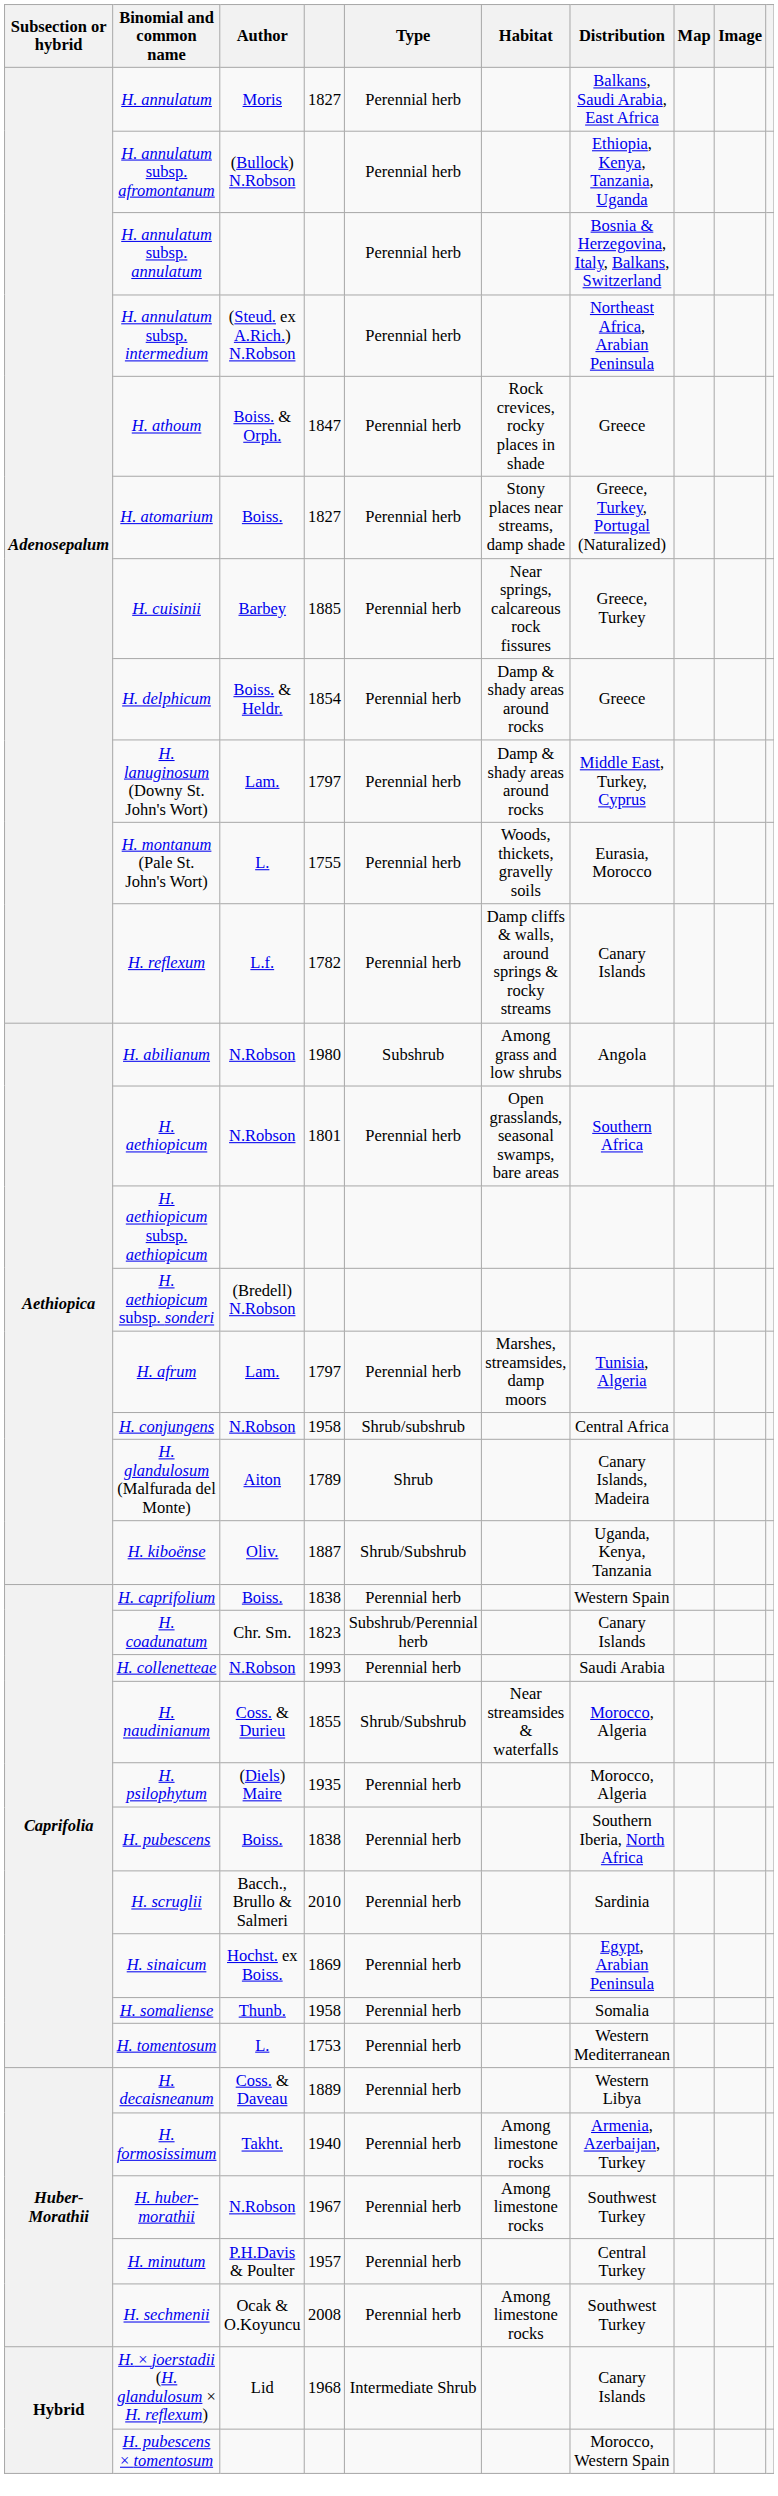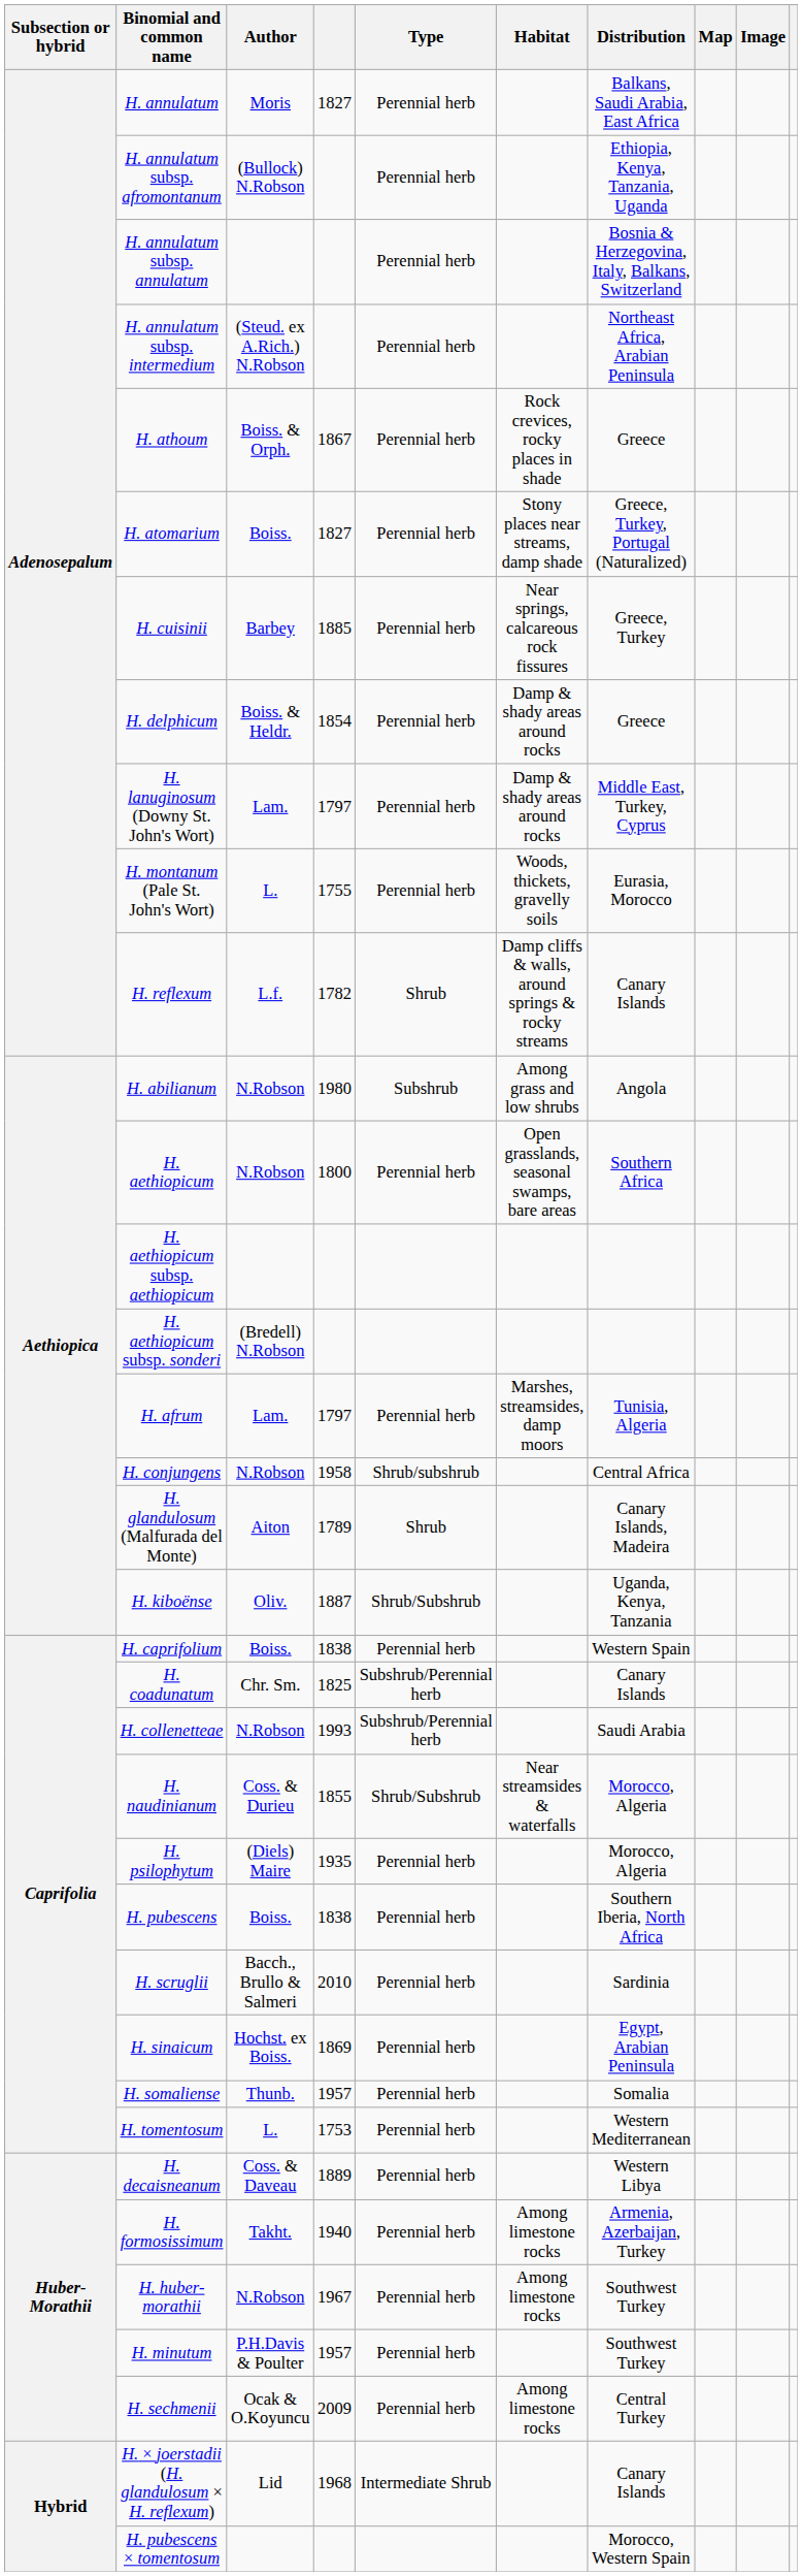 <table class="wikitable sortable" style="text-align:center;">
 <tr>
 <th scope="col">Subsection or hybrid</th>
 <th scope="col">Binomial and common name</th>
 <th scope="col">Author</th>
 <th scope="col"></th>
 <th width="1%" scope="col">Type</th>
 <th scope="col">Habitat</th>
 <th scope="col">Distribution</th>
 <th scope="col" class="unsortable">Map</th>
 <th scope="col" class="unsortable">Image</th>
 <th width="1%" scope="col" class="unsortable"></th>
 </tr>
 <tr>
 <th scope="row" rowspan="11"><em>Adenosepalum</em></th>
 <td><em><a href='#'>H. annulatum</a></em></td>
 <td><a href='#'>Moris</a></td>
 <td>1827</td>
 <td>Perennial herb</td>
 <td></td>
 <td><a href='#'>Balkans</a>, <a href='#'>Saudi Arabia</a>, <a href='#'>East Africa</a></td>
 <td></td>
 <td></td>
 <td></td>
 </tr>
 <tr>
 <td><a href='#'><em>H. annulatum</em> subsp. <em>afromontanum</em></a></td>
 <td>(<a href='#'>Bullock</a>) <a href='#'>N.Robson</a></td>
 <td></td>
 <td>Perennial herb</td>
 <td></td>
 <td><a href='#'>Ethiopia</a>, <a href='#'>Kenya</a>, <a href='#'>Tanzania</a>, <a href='#'>Uganda</a></td>
 <td></td>
 <td></td>
 <td></td>
 </tr>
 <tr>
 <td><a href='#'><em>H. annulatum</em> subsp. <em>annulatum</em></a></td>
 <td></td>
 <td></td>
 <td>Perennial herb</td>
 <td></td>
 <td><a href='#'>Bosnia & Herzegovina</a>, <a href='#'>Italy</a>, <a href='#'>Balkans</a>,  <a href='#'>Switzerland</a></td>
 <td></td>
 <td></td>
 <td></td>
 </tr>
 <tr>
 <td><a href='#'><em>H. annulatum</em> subsp. <em>intermedium</em></a></td>
 <td>(<a href='#'>Steud.</a> ex <a href='#'>A.Rich.</a>) <a href='#'>N.Robson</a></td>
 <td></td>
 <td>Perennial herb</td>
 <td></td>
 <td><a href='#'>Northeast Africa</a>, <a href='#'>Arabian Peninsula</a></td>
 <td></td>
 <td></td>
 <td></td>
 </tr>
 <tr>
 <td><em><a href='#'>H. athoum</a></em></td>
 <td><a href='#'>Boiss.</a> & <a href='#'>Orph.</a></td>
-<td>1847</td>
+<td>1867</td>
 <td>Perennial herb</td>
 <td>Rock crevices, rocky places in shade</td>
 <td>Greece</td>
 <td></td>
 <td></td>
 <td></td>
 </tr>
 <tr>
 <td><a href='#'><em>H. atomarium</em></a></td>
 <td><a href='#'>Boiss.</a></td>
 <td>1827</td>
 <td>Perennial herb</td>
 <td>Stony places near streams, damp shade</td>
 <td>Greece, <a href='#'>Turkey</a>, <a href='#'>Portugal</a> (Naturalized)</td>
 <td></td>
 <td></td>
 <td></td>
 </tr>
 <tr>
 <td><a href='#'><em>H. cuisinii</em></a></td>
 <td><a href='#'>Barbey</a></td>
 <td>1885</td>
 <td>Perennial herb</td>
 <td>Near springs, calcareous rock fissures</td>
 <td>Greece, Turkey</td>
 <td></td>
 <td></td>
 <td></td>
 </tr>
 <tr>
 <td><a href='#'><em>H. delphicum</em></a></td>
 <td><a href='#'>Boiss.</a> & <a href='#'>Heldr.</a></td>
 <td>1854</td>
 <td>Perennial herb</td>
 <td>Damp & shady areas around rocks</td>
 <td>Greece</td>
 <td></td>
 <td></td>
 <td></td>
 </tr>
 <tr>
 <td><em><a href='#'>H. lanuginosum</a></em> (Downy St. John's Wort)</td>
 <td><a href='#'>Lam.</a></td>
 <td>1797</td>
 <td>Perennial herb</td>
 <td>Damp & shady areas around rocks</td>
 <td><a href='#'>Middle East</a>, Turkey, <a href='#'>Cyprus</a></td>
 <td></td>
 <td></td>
 <td></td>
 </tr>
 <tr>
 <td><em><a href='#'>H. montanum</a></em> (Pale St. John's Wort)</td>
 <td><a href='#'>L.</a></td>
 <td>1755</td>
 <td>Perennial herb</td>
 <td>Woods, thickets, gravelly soils</td>
 <td>Eurasia, Morocco</td>
 <td></td>
 <td></td>
 <td></td>
 </tr>
 <tr>
 <td><a href='#'><em>H. reflexum</em></a></td>
 <td><a href='#'>L.f.</a></td>
 <td>1782</td>
-<td>Perennial herb</td>
+<td>Shrub</td>
 <td>Damp cliffs & walls, around springs & rocky streams</td>
 <td>Canary Islands</td>
 <td></td>
 <td></td>
 <td></td>
 </tr>
 <tr>
 <th scope="row" rowspan="8"><em>Aethiopica</em></th>
 <td><em><a href='#'>H. abilianum</a></em></td>
 <td><a href='#'>N.Robson</a></td>
 <td>1980</td>
 <td>Subshrub</td>
 <td>Among grass and low shrubs</td>
 <td>Angola</td>
 <td></td>
 <td></td>
 <td></td>
 </tr>
 <tr>
 <td><em><a href='#'>H. aethiopicum</a></em></td>
 <td><a href='#'>N.Robson</a></td>
-<td>1801</td>
+<td>1800</td>
 <td>Perennial herb</td>
 <td>Open grasslands, seasonal swamps, bare areas</td>
 <td><a href='#'>Southern Africa</a></td>
 <td></td>
 <td></td>
 <td></td>
 </tr>
 <tr>
 <td><a href='#'><em>H. aethiopicum</em> subsp. <em>aethiopicum</em></a></td>
 <td></td>
 <td></td>
 <td></td>
 <td></td>
 <td></td>
 <td></td>
 <td></td>
 <td></td>
 </tr>
 <tr>
 <td><a href='#'><em>H. aethiopicum</em> subsp. <em>sonderi</em></a></td>
 <td>(Bredell) <a href='#'>N.Robson</a></td>
 <td></td>
 <td></td>
 <td></td>
 <td></td>
 <td></td>
 <td></td>
 <td></td>
 </tr>
 <tr>
 <td><a href='#'><em>H. afrum</em></a></td>
 <td><a href='#'>Lam.</a></td>
 <td>1797</td>
 <td>Perennial herb</td>
 <td>Marshes, streamsides, damp moors</td>
 <td><a href='#'>Tunisia</a>, <a href='#'>Algeria</a></td>
 <td></td>
 <td></td>
 <td></td>
 </tr>
 <tr>
 <td><em><a href='#'>H. conjungens</a></em></td>
 <td><a href='#'>N.Robson</a></td>
 <td>1958</td>
 <td>Shrub/subshrub</td>
 <td></td>
 <td>Central Africa</td>
 <td></td>
 <td></td>
 <td></td>
 </tr>
 <tr>
 <td><a href='#'><em>H. glandulosum</em></a> (Malfurada del Monte)</td>
 <td><a href='#'>Aiton</a></td>
 <td>1789</td>
 <td>Shrub</td>
 <td></td>
 <td>Canary Islands, Madeira</td>
 <td></td>
 <td></td>
 <td></td>
 </tr>
 <tr>
 <td><em><a href='#'>H. kiboënse</a></em></td>
 <td><a href='#'>Oliv.</a></td>
 <td>1887</td>
 <td>Shrub/Subshrub</td>
 <td></td>
 <td>Uganda, Kenya, Tanzania</td>
 <td></td>
 <td></td>
 <td></td>
 </tr>
 <tr>
 <th scope="row" rowspan="10"><em>Caprifolia</em></th>
 <td><a href='#'><em>H. caprifolium</em></a></td>
 <td><a href='#'>Boiss.</a></td>
 <td>1838</td>
 <td>Perennial herb</td>
 <td></td>
 <td>Western Spain</td>
 <td></td>
 <td></td>
 <td></td>
 </tr>
 <tr>
 <td><a href='#'><em>H. coadunatum</em></a></td>
 <td>Chr. Sm.</td>
-<td>1823</td>
+<td>1825</td>
 <td>Subshrub/Perennial herb</td>
 <td></td>
 <td>Canary Islands</td>
 <td></td>
 <td></td>
 <td></td>
 </tr>
 <tr>
 <td><a href='#'><em>H. collenetteae</em></a></td>
 <td><a href='#'>N.Robson</a></td>
 <td>1993</td>
-<td>Perennial herb</td>
+<td>Subshrub/Perennial herb</td>
 <td></td>
 <td>Saudi Arabia</td>
 <td></td>
 <td></td>
 <td></td>
 </tr>
 <tr>
 <td><em><a href='#'>H. naudinianum</a></em></td>
 <td><a href='#'>Coss.</a> & <a href='#'>Durieu</a></td>
 <td>1855</td>
 <td>Shrub/Subshrub</td>
 <td>Near streamsides & waterfalls</td>
 <td><a href='#'>Morocco</a>, Algeria</td>
 <td></td>
 <td></td>
 <td></td>
 </tr>
 <tr>
 <td><a href='#'><em>H. psilophytum</em></a></td>
 <td>(<a href='#'>Diels</a>) <a href='#'>Maire</a></td>
 <td>1935</td>
 <td>Perennial herb</td>
 <td></td>
 <td>Morocco, Algeria</td>
 <td></td>
 <td></td>
 <td></td>
 </tr>
 <tr>
 <td><em><a href='#'>H. pubescens</a></em></td>
 <td><a href='#'>Boiss.</a></td>
 <td>1838</td>
 <td>Perennial herb</td>
 <td></td>
 <td>Southern Iberia, <a href='#'>North Africa</a></td>
 <td></td>
 <td></td>
 <td></td>
 </tr>
 <tr>
 <td><a href='#'><em>H. scruglii</em></a></td>
 <td>Bacch., Brullo & Salmeri</td>
 <td>2010</td>
 <td>Perennial herb</td>
 <td></td>
 <td>Sardinia</td>
 <td></td>
 <td></td>
 <td></td>
 </tr>
 <tr>
 <td><em><a href='#'>H. sinaicum</a></em></td>
 <td><a href='#'>Hochst.</a> ex <a href='#'>Boiss.</a></td>
 <td>1869</td>
 <td>Perennial herb</td>
 <td></td>
 <td><a href='#'>Egypt</a>, <a href='#'>Arabian Peninsula</a></td>
 <td></td>
 <td></td>
 <td></td>
 </tr>
 <tr>
 <td><a href='#'><em>H. somaliense</em></a></td>
 <td><a href='#'>Thunb.</a></td>
-<td>1958</td>
+<td>1957</td>
 <td>Perennial herb</td>
 <td></td>
 <td>Somalia</td>
 <td></td>
 <td></td>
 <td></td>
 </tr>
 <tr>
 <td><em><a href='#'>H. tomentosum</a></em></td>
 <td><a href='#'>L.</a></td>
 <td>1753</td>
 <td>Perennial herb</td>
 <td></td>
 <td>Western Mediterranean</td>
 <td></td>
 <td></td>
 <td></td>
 </tr>
 <tr>
 <th scope="row" rowspan="5"><em>Huber-Morathii</em></th>
 <td><em><a href='#'>H. decaisneanum</a></em></td>
 <td><a href='#'>Coss.</a> & <a href='#'>Daveau</a></td>
 <td>1889</td>
 <td>Perennial herb</td>
 <td></td>
 <td>Western Libya</td>
 <td></td>
 <td></td>
 <td></td>
 </tr>
 <tr>
 <td><em><a href='#'>H. formosissimum</a></em></td>
 <td><a href='#'>Takht.</a></td>
 <td>1940</td>
 <td>Perennial herb</td>
 <td>Among limestone rocks</td>
 <td><a href='#'>Armenia</a>, <a href='#'>Azerbaijan</a>, Turkey</td>
 <td></td>
 <td></td>
 <td></td>
 </tr>
 <tr>
 <td><em><a href='#'>H. huber-morathii</a></em></td>
 <td><a href='#'>N.Robson</a></td>
 <td>1967</td>
 <td>Perennial herb</td>
 <td>Among limestone rocks</td>
 <td>Southwest Turkey</td>
 <td></td>
 <td></td>
 <td></td>
 </tr>
 <tr>
 <td><em><a href='#'>H. minutum</a></em></td>
 <td><a href='#'>P.H.Davis</a> & Poulter</td>
 <td>1957</td>
 <td>Perennial herb</td>
 <td></td>
-<td>Central Turkey</td>
+<td>Southwest Turkey</td>
 <td></td>
 <td></td>
 <td></td>
 </tr>
 <tr>
 <td><em><a href='#'>H. sechmenii</a></em></td>
 <td>Ocak & O.Koyuncu</td>
-<td>2008</td>
+<td>2009</td>
 <td>Perennial herb</td>
 <td>Among limestone rocks</td>
-<td>Southwest Turkey</td>
+<td>Central Turkey</td>
 <td></td>
 <td></td>
 <td></td>
 </tr>
 <tr>
 <th scope="row" rowspan="2">Hybrid</th>
 <td><a href='#'><em>H.</em> × <em>joerstadii</em></a> (<em><a href='#'>H. glandulosum</a></em> × <em><a href='#'>H. reflexum</a></em>)</td>
 <td>Lid</td>
 <td>1968</td>
 <td>Intermediate Shrub</td>
 <td></td>
 <td>Canary Islands</td>
 <td></td>
 <td></td>
 <td></td>
 </tr>
 <tr>
 <td><a href='#'><em>H. pubescens</em> × <em>tomentosum</em></a></td>
 <td></td>
 <td></td>
 <td></td>
 <td></td>
 <td>Morocco, Western Spain</td>
 <td></td>
 <td></td>
 <td></td>
 </tr>
 </table>
